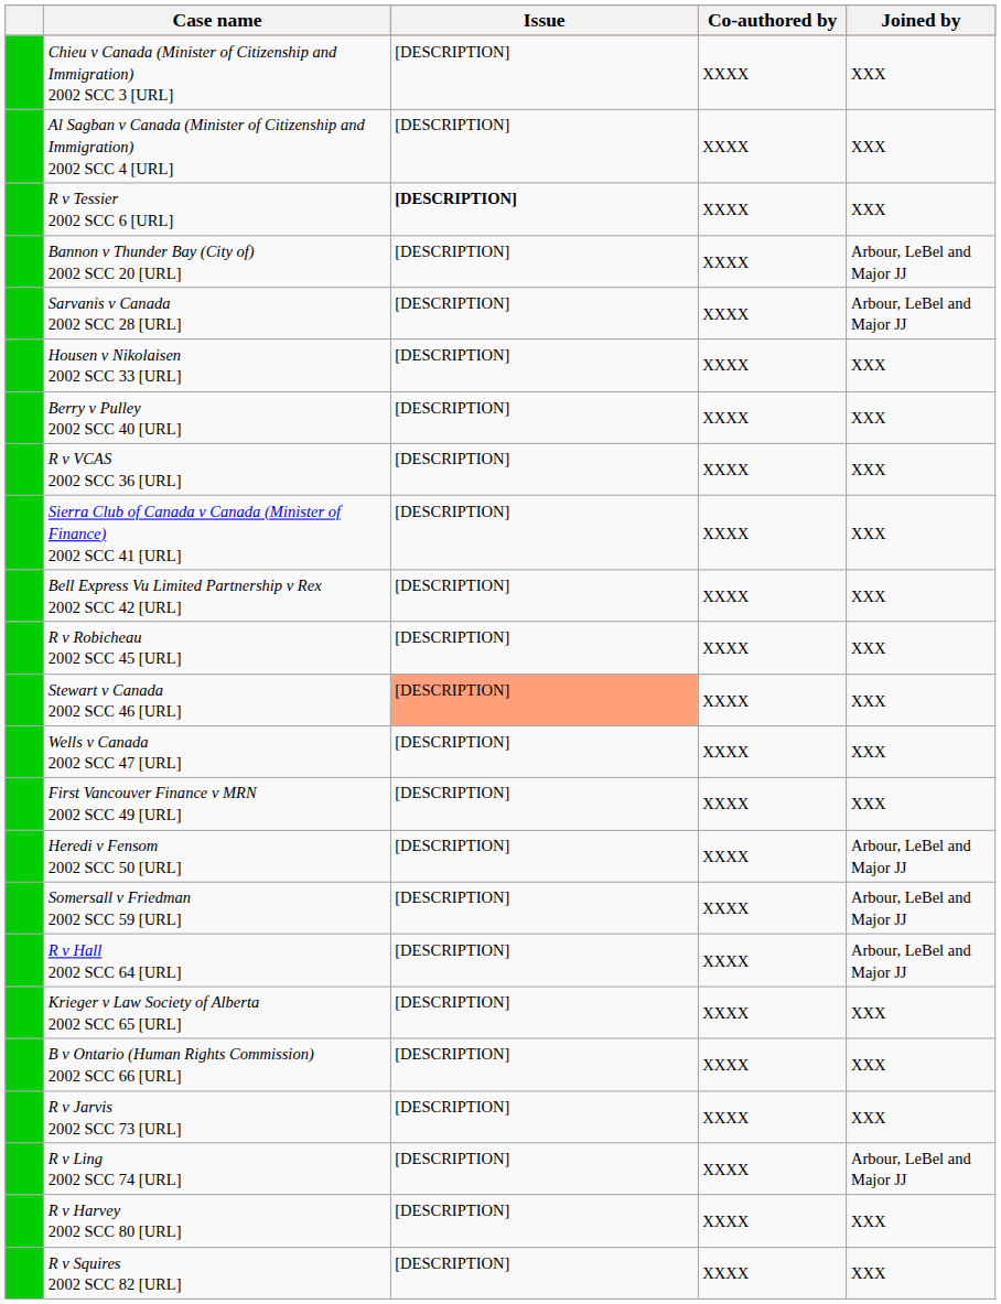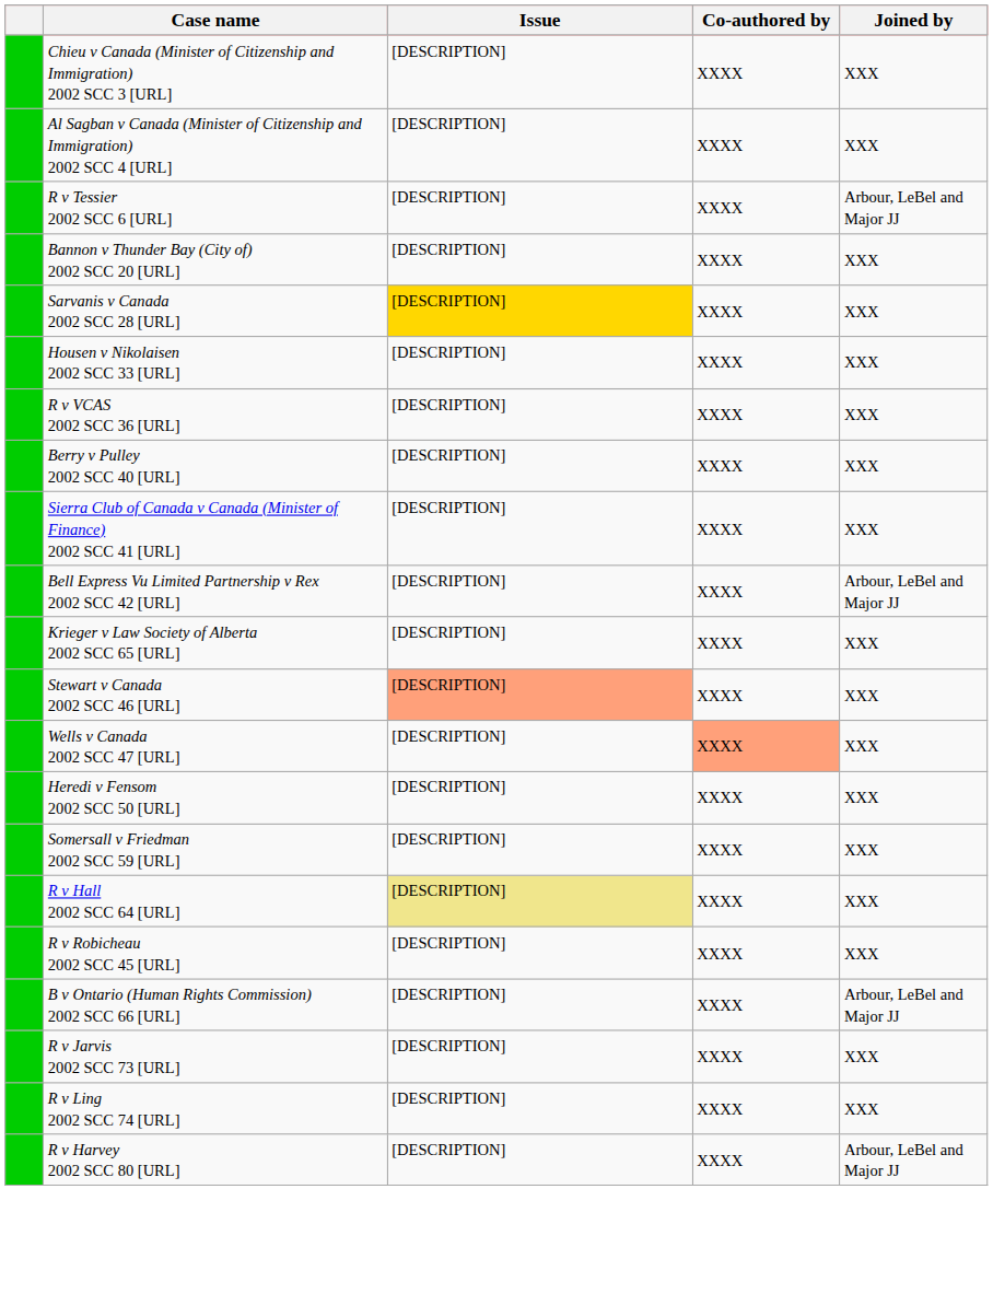 <table class="wikitable" width=825>
 <tr bgcolor="[COLOUR]">
 <th width=25px></th>
 <th width=35%>Case name</th>
 <th>Issue</th>
 <th width=15%>Co-authored by</th>
 <th width=15%>Joined by</th>
 </tr>
 <tr>
 <td bgcolor="00cd00"></td>
 <td align=left valign=top><small><em>Chieu v Canada (Minister of Citizenship and Immigration)</em><br>2002 SCC 3 [URL]</small></td>
 <td valign=top><small>[DESCRIPTION]</small></td>
 <td><small>XXXX</small></td>
 <td><small> XXX</small></td>
 </tr>
 <tr>
 <td bgcolor="00cd00"></td>
 <td align=left valign=top><small><em>Al Sagban v Canada (Minister of Citizenship and Immigration)</em><br>2002 SCC 4 [URL]</small></td>
 <td valign=top><small>[DESCRIPTION]</small></td>
 <td><small>XXXX</small></td>
 <td><small> XXX</small></td>
 </tr>
 <tr>
 <td bgcolor="00cd00"></td>
 <td align=left valign=top><small><em>R v Tessier</em><br>2002 SCC 6 [URL]</small></td>
-<td valign=top><strong><small>[DESCRIPTION]</small></strong></td>
+<td valign=top><small>[DESCRIPTION]</small></td>
 <td><small>XXXX</small></td>
-<td><small> XXX</small></td>
+<td><small> Arbour, LeBel and Major JJ</small></td>
 </tr>
 <tr>
 <td bgcolor="00cd00"></td>
 <td align=left valign=top><small><em>Bannon v Thunder Bay (City of)</em><br>2002 SCC 20 [URL]</small></td>
 <td valign=top><small>[DESCRIPTION]</small></td>
 <td><small>XXXX</small></td>
-<td><small> Arbour, LeBel and Major JJ</small></td>
+<td><small> XXX</small></td>
 </tr>
 <tr>
 <td bgcolor="00cd00"></td>
 <td align=left valign=top><small><em>Sarvanis v Canada</em><br>2002 SCC 28 [URL]</small></td>
-<td valign=top><small>[DESCRIPTION]</small></td>
+<td valign=top style="background: gold;"><small>[DESCRIPTION]</small></td>
 <td><small>XXXX</small></td>
-<td><small> Arbour, LeBel and Major JJ</small></td>
+<td><small> XXX</small></td>
 </tr>
 <tr>
 <td bgcolor="00cd00"></td>
 <td align=left valign=top><small><em>Housen v Nikolaisen</em><br>2002 SCC 33 [URL]</small></td>
 <td valign=top><small>[DESCRIPTION]</small></td>
 <td><small>XXXX</small></td>
 <td><small> XXX</small></td>
 </tr>
 <tr>
 <td bgcolor="00cd00"></td>
-<td align=left valign=top><small><em>Berry v Pulley</em><br>2002 SCC 40 [URL]</small></td>
+<td align=left valign=top><small><em>R v VCAS</em><br>2002 SCC 36 [URL]</small></td>
 <td valign=top><small>[DESCRIPTION]</small></td>
 <td><small>XXXX</small></td>
 <td><small> XXX</small></td>
 </tr>
 <tr>
 <td bgcolor="00cd00"></td>
-<td align=left valign=top><small><em>R v VCAS</em><br>2002 SCC 36 [URL]</small></td>
+<td align=left valign=top><small><em>Berry v Pulley</em><br>2002 SCC 40 [URL]</small></td>
 <td valign=top><small>[DESCRIPTION]</small></td>
 <td><small>XXXX</small></td>
 <td><small> XXX</small></td>
 </tr>
 <tr>
 <td bgcolor="00cd00"></td>
 <td align=left valign=top><small><em><a href='#'>Sierra Club of Canada v Canada (Minister of Finance)</a></em><br>2002 SCC 41 [URL]</small></td>
 <td valign=top><small>[DESCRIPTION]</small></td>
 <td><small>XXXX</small></td>
 <td><small> XXX</small></td>
 </tr>
 <tr>
 <td bgcolor="00cd00"></td>
 <td align=left valign=top><small><em>Bell Express Vu Limited Partnership v Rex</em><br>2002 SCC 42 [URL]</small></td>
 <td valign=top><small>[DESCRIPTION]</small></td>
 <td><small>XXXX</small></td>
-<td><small> XXX</small></td>
+<td><small> Arbour, LeBel and Major JJ</small></td>
 </tr>
 <tr>
 <td bgcolor="00cd00"></td>
-<td align=left valign=top><small><em>R v Robicheau</em><br>2002 SCC 45 [URL]</small></td>
+<td align=left valign=top><small><em>Krieger v Law Society of Alberta</em><br>2002 SCC 65 [URL]</small></td>
 <td valign=top><small>[DESCRIPTION]</small></td>
 <td><small>XXXX</small></td>
 <td><small> XXX</small></td>
 </tr>
 <tr>
 <td bgcolor="00cd00"></td>
 <td align=left valign=top><small><em>Stewart v Canada</em><br>2002 SCC 46 [URL]</small></td>
 <td valign=top style="background: lightsalmon;"><small>[DESCRIPTION]</small></td>
 <td><small>XXXX</small></td>
 <td><small> XXX</small></td>
 </tr>
 <tr>
 <td bgcolor="00cd00"></td>
 <td align=left valign=top><small><em>Wells v Canada</em><br>2002 SCC 47 [URL]</small></td>
 <td valign=top><small>[DESCRIPTION]</small></td>
-<td><small>XXXX</small></td>
-<td><small> XXX</small></td>
-</tr>
-<tr>
-<td bgcolor="00cd00"></td>
-<td align=left valign=top><small><em>First Vancouver Finance v MRN</em><br>2002 SCC 49 [URL]</small></td>
-<td valign=top><small>[DESCRIPTION]</small></td>
-<td><small>XXXX</small></td>
+<td style="background: lightsalmon;"><small>XXXX</small></td>
 <td><small> XXX</small></td>
 </tr>
 <tr>
 <td bgcolor="00cd00"></td>
 <td align=left valign=top><small><em>Heredi v Fensom</em><br>2002 SCC 50 [URL]</small></td>
 <td valign=top><small>[DESCRIPTION]</small></td>
 <td><small>XXXX</small></td>
-<td><small> Arbour, LeBel and Major JJ</small></td>
+<td><small> XXX</small></td>
 </tr>
 <tr>
 <td bgcolor="00cd00"></td>
 <td align=left valign=top><small><em>Somersall v Friedman</em><br>2002 SCC 59 [URL]</small></td>
 <td valign=top><small>[DESCRIPTION]</small></td>
 <td><small>XXXX</small></td>
-<td><small> Arbour, LeBel and Major JJ</small></td>
+<td><small> XXX</small></td>
 </tr>
 <tr>
 <td bgcolor="00cd00"></td>
 <td align=left valign=top><small><em><a href='#'>R v Hall</a></em><br>2002 SCC 64 [URL]</small></td>
-<td valign=top><small>[DESCRIPTION]</small></td>
+<td valign=top style="background: khaki;"><small>[DESCRIPTION]</small></td>
 <td><small>XXXX</small></td>
-<td><small> Arbour, LeBel and Major JJ</small></td>
+<td><small> XXX</small></td>
 </tr>
 <tr>
 <td bgcolor="00cd00"></td>
-<td align=left valign=top><small><em>Krieger v Law Society of Alberta</em><br>2002 SCC 65 [URL]</small></td>
+<td align=left valign=top><small><em>R v Robicheau</em><br>2002 SCC 45 [URL]</small></td>
 <td valign=top><small>[DESCRIPTION]</small></td>
 <td><small>XXXX</small></td>
 <td><small> XXX</small></td>
 </tr>
 <tr>
 <td bgcolor="00cd00"></td>
 <td align=left valign=top><small><em>B v Ontario (Human Rights Commission)</em><br>2002 SCC 66 [URL]</small></td>
 <td valign=top><small>[DESCRIPTION]</small></td>
 <td><small>XXXX</small></td>
-<td><small> XXX</small></td>
+<td><small> Arbour, LeBel and Major JJ</small></td>
 </tr>
 <tr>
 <td bgcolor="00cd00"></td>
 <td align=left valign=top><small><em>R v Jarvis</em><br>2002 SCC 73 [URL]</small></td>
 <td valign=top><small>[DESCRIPTION]</small></td>
 <td><small>XXXX</small></td>
 <td><small> XXX</small></td>
 </tr>
 <tr>
 <td bgcolor="00cd00"></td>
 <td align=left valign=top><small><em>R v Ling</em><br>2002 SCC 74 [URL]</small></td>
 <td valign=top><small>[DESCRIPTION]</small></td>
 <td><small>XXXX</small></td>
-<td><small> Arbour, LeBel and Major JJ</small></td>
+<td><small> XXX</small></td>
 </tr>
 <tr>
 <td bgcolor="00cd00"></td>
 <td align=left valign=top><small><em>R v Harvey</em><br>2002 SCC 80 [URL]</small></td>
 <td valign=top><small>[DESCRIPTION]</small></td>
 <td><small>XXXX</small></td>
-<td><small> XXX</small></td>
-</tr>
-<tr>
-<td bgcolor="00cd00"></td>
-<td align=left valign=top><small><em>R v Squires</em><br>2002 SCC 82 [URL]</small></td>
-<td valign=top><small>[DESCRIPTION]</small></td>
-<td><small>XXXX</small></td>
-<td><small> XXX</small></td>
+<td><small> Arbour, LeBel and Major JJ</small></td>
 </tr>
 <tr>
 </tr>
 </table>
